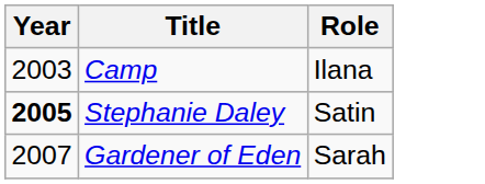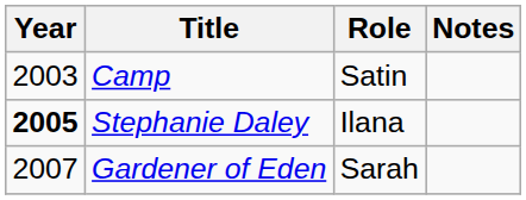 <table class="wikitable sortable">
 <tr>
 <th>Year</th>
 <th>Title</th>
 <th>Role</th>
+<th>Notes</th>
 </tr>
 <tr>
 <td>2003</td>
 <td><a href='#'><em>Camp</em></a></td>
-<td>Ilana</td>
+<td>Satin</td>
+<td></td>
 </tr>
 <tr>
 <td><strong>2005</strong></td>
 <td><em><a href='#'>Stephanie Daley</a></em></td>
-<td>Satin</td>
+<td>Ilana</td>
+<td></td>
 </tr>
 <tr>
 <td>2007</td>
 <td><em><a href='#'>Gardener of Eden</a></em></td>
 <td>Sarah</td>
+<td></td>
 </tr>
 </table>
